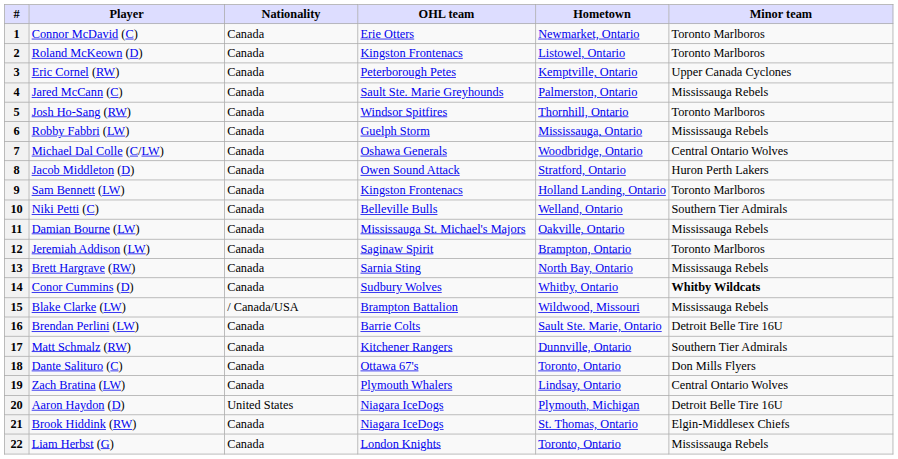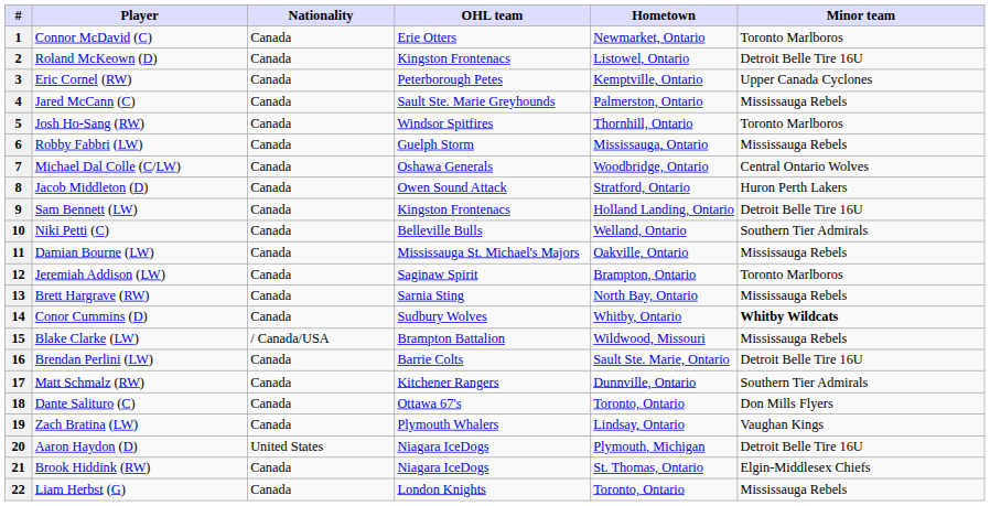 <table class="wikitable">
 <tr>
 <th style="background:#ddf; width:2.75%;">#</th>
 <th style="background:#ddf; width:22.0%;">Player</th>
 <th style="background:#ddf; width:15.0%;">Nationality</th>
 <th style="background:#ddf; width:20.0%;">OHL team</th>
 <th style="background:#ddf; width:15.0%;">Hometown</th>
 <th style="background:#ddf; width:100.0%;">Minor team</th>
 </tr>
 <tr>
 <th>1</th>
 <td><a href='#'>Connor McDavid</a> (<a href='#'>C</a>)</td>
 <td> Canada</td>
 <td><a href='#'>Erie Otters</a></td>
 <td><a href='#'>Newmarket, Ontario</a></td>
 <td>Toronto Marlboros</td>
 </tr>
 <tr>
 <th>2</th>
 <td><a href='#'>Roland McKeown</a> (<a href='#'>D</a>)</td>
 <td> Canada</td>
 <td><a href='#'>Kingston Frontenacs</a></td>
 <td><a href='#'>Listowel, Ontario</a></td>
-<td>Toronto Marlboros</td>
+<td>Detroit Belle Tire 16U</td>
 </tr>
 <tr>
 <th>3</th>
 <td><a href='#'>Eric Cornel</a> (<a href='#'>RW</a>)</td>
 <td> Canada</td>
 <td><a href='#'>Peterborough Petes</a></td>
 <td><a href='#'>Kemptville, Ontario</a></td>
 <td>Upper Canada Cyclones</td>
 </tr>
 <tr>
 <th>4</th>
 <td><a href='#'>Jared McCann</a> (<a href='#'>C</a>)</td>
 <td> Canada</td>
 <td><a href='#'>Sault Ste. Marie Greyhounds</a></td>
 <td><a href='#'>Palmerston, Ontario</a></td>
 <td>Mississauga Rebels</td>
 </tr>
 <tr>
 <th>5</th>
 <td><a href='#'>Josh Ho-Sang</a> (<a href='#'>RW</a>)</td>
 <td> Canada</td>
 <td><a href='#'>Windsor Spitfires</a></td>
 <td><a href='#'>Thornhill, Ontario</a></td>
 <td>Toronto Marlboros</td>
 </tr>
 <tr>
 <th>6</th>
 <td><a href='#'>Robby Fabbri</a> (<a href='#'>LW</a>)</td>
 <td> Canada</td>
 <td><a href='#'>Guelph Storm</a></td>
 <td><a href='#'>Mississauga, Ontario</a></td>
 <td>Mississauga Rebels</td>
 </tr>
 <tr>
 <th>7</th>
 <td><a href='#'>Michael Dal Colle</a> (<a href='#'>C</a>/<a href='#'>LW</a>)</td>
 <td> Canada</td>
 <td><a href='#'>Oshawa Generals</a></td>
 <td><a href='#'>Woodbridge, Ontario</a></td>
 <td>Central Ontario Wolves</td>
 </tr>
 <tr>
 <th>8</th>
 <td><a href='#'>Jacob Middleton</a> (<a href='#'>D</a>)</td>
 <td> Canada</td>
 <td><a href='#'>Owen Sound Attack</a></td>
 <td><a href='#'>Stratford, Ontario</a></td>
 <td>Huron Perth Lakers</td>
 </tr>
 <tr>
 <th>9</th>
 <td><a href='#'>Sam Bennett</a> (<a href='#'>LW</a>)</td>
 <td> Canada</td>
 <td><a href='#'>Kingston Frontenacs</a></td>
 <td><a href='#'>Holland Landing, Ontario</a></td>
-<td>Toronto Marlboros</td>
+<td>Detroit Belle Tire 16U</td>
 </tr>
 <tr>
 <th>10</th>
 <td><a href='#'>Niki Petti</a> (<a href='#'>C</a>)</td>
 <td> Canada</td>
 <td><a href='#'>Belleville Bulls</a></td>
 <td><a href='#'>Welland, Ontario</a></td>
 <td>Southern Tier Admirals</td>
 </tr>
 <tr>
 <th>11</th>
 <td><a href='#'>Damian Bourne</a> (<a href='#'>LW</a>)</td>
 <td> Canada</td>
 <td><a href='#'>Mississauga St. Michael's Majors</a></td>
 <td><a href='#'>Oakville, Ontario</a></td>
 <td>Mississauga Rebels</td>
 </tr>
 <tr>
 <th>12</th>
 <td><a href='#'>Jeremiah Addison</a> (<a href='#'>LW</a>)</td>
 <td> Canada</td>
 <td><a href='#'>Saginaw Spirit</a></td>
 <td><a href='#'>Brampton, Ontario</a></td>
 <td>Toronto Marlboros</td>
 </tr>
 <tr>
 <th>13</th>
 <td><a href='#'>Brett Hargrave</a> (<a href='#'>RW</a>)</td>
 <td> Canada</td>
 <td><a href='#'>Sarnia Sting</a></td>
 <td><a href='#'>North Bay, Ontario</a></td>
 <td>Mississauga Rebels</td>
 </tr>
 <tr>
 <th>14</th>
 <td><a href='#'>Conor Cummins</a> (<a href='#'>D</a>)</td>
 <td> Canada</td>
 <td><a href='#'>Sudbury Wolves</a></td>
 <td><a href='#'>Whitby, Ontario</a></td>
 <td><strong>Whitby Wildcats</strong></td>
 </tr>
 <tr>
 <th>15</th>
 <td><a href='#'>Blake Clarke</a> (<a href='#'>LW</a>)</td>
 <td>/ Canada/USA</td>
 <td><a href='#'>Brampton Battalion</a></td>
 <td><a href='#'>Wildwood, Missouri</a></td>
 <td>Mississauga Rebels</td>
 </tr>
 <tr>
 <th>16</th>
 <td><a href='#'>Brendan Perlini</a> (<a href='#'>LW</a>)</td>
 <td> Canada</td>
 <td><a href='#'>Barrie Colts</a></td>
 <td><a href='#'>Sault Ste. Marie, Ontario</a></td>
 <td>Detroit Belle Tire 16U</td>
 </tr>
 <tr>
 <th>17</th>
 <td><a href='#'>Matt Schmalz</a> (<a href='#'>RW</a>)</td>
 <td> Canada</td>
 <td><a href='#'>Kitchener Rangers</a></td>
 <td><a href='#'>Dunnville, Ontario</a></td>
 <td>Southern Tier Admirals</td>
 </tr>
 <tr>
 <th>18</th>
 <td><a href='#'>Dante Salituro</a> (<a href='#'>C</a>)</td>
 <td> Canada</td>
 <td><a href='#'>Ottawa 67's</a></td>
 <td><a href='#'>Toronto, Ontario</a></td>
 <td>Don Mills Flyers</td>
 </tr>
 <tr>
 <th>19</th>
 <td><a href='#'>Zach Bratina</a> (<a href='#'>LW</a>)</td>
 <td> Canada</td>
 <td><a href='#'>Plymouth Whalers</a></td>
 <td><a href='#'>Lindsay, Ontario</a></td>
-<td>Central Ontario Wolves</td>
+<td>Vaughan Kings</td>
 </tr>
 <tr>
 <th>20</th>
 <td><a href='#'>Aaron Haydon</a> (<a href='#'>D</a>)</td>
 <td> United States</td>
 <td><a href='#'>Niagara IceDogs</a></td>
 <td><a href='#'>Plymouth, Michigan</a></td>
 <td>Detroit Belle Tire 16U</td>
 </tr>
 <tr>
 <th>21</th>
 <td><a href='#'>Brook Hiddink</a> (<a href='#'>RW</a>)</td>
 <td> Canada</td>
 <td><a href='#'>Niagara IceDogs</a></td>
 <td><a href='#'>St. Thomas, Ontario</a></td>
 <td>Elgin-Middlesex Chiefs</td>
 </tr>
 <tr>
 <th>22</th>
 <td><a href='#'>Liam Herbst</a> (<a href='#'>G</a>)</td>
 <td> Canada</td>
 <td><a href='#'>London Knights</a></td>
 <td><a href='#'>Toronto, Ontario</a></td>
 <td>Mississauga Rebels</td>
 </tr>
 </table>
